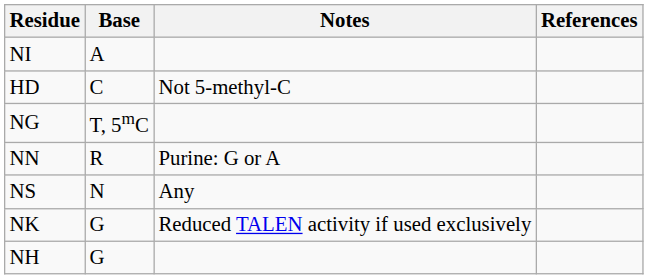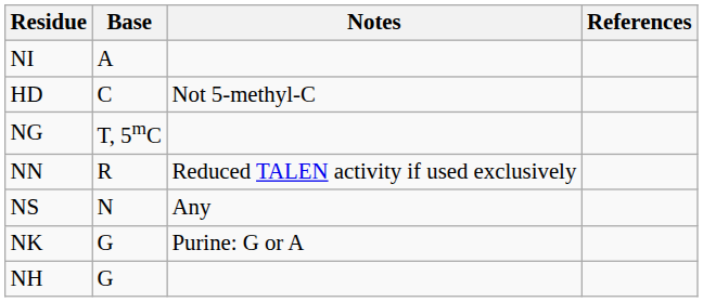 <table class=wikitable>
 <tr>
 <th>Residue</th>
 <th>Base</th>
 <th>Notes</th>
 <th>References</th>
 </tr>
 <tr>
 <td>NI</td>
 <td>A</td>
 <td></td>
 <td></td>
 </tr>
 <tr>
 <td>HD</td>
 <td>C</td>
 <td>Not 5-methyl-C</td>
 <td></td>
 </tr>
 <tr>
 <td>NG</td>
 <td>T, 5<sup>m</sup>C</td>
 <td></td>
 <td></td>
 </tr>
 <tr>
 <td>NN</td>
 <td>R</td>
-<td>Purine: G or A</td>
+<td>Reduced <a href='#'>TALEN</a> activity if used exclusively</td>
 <td></td>
 </tr>
 <tr>
 <td>NS</td>
 <td>N</td>
 <td>Any</td>
 <td></td>
 </tr>
 <tr>
 <td>NK</td>
 <td>G</td>
-<td>Reduced <a href='#'>TALEN</a> activity if used exclusively</td>
+<td>Purine: G or A</td>
 <td></td>
 </tr>
 <tr>
 <td>NH</td>
 <td>G</td>
 <td></td>
 <td></td>
 </tr>
 </table>
